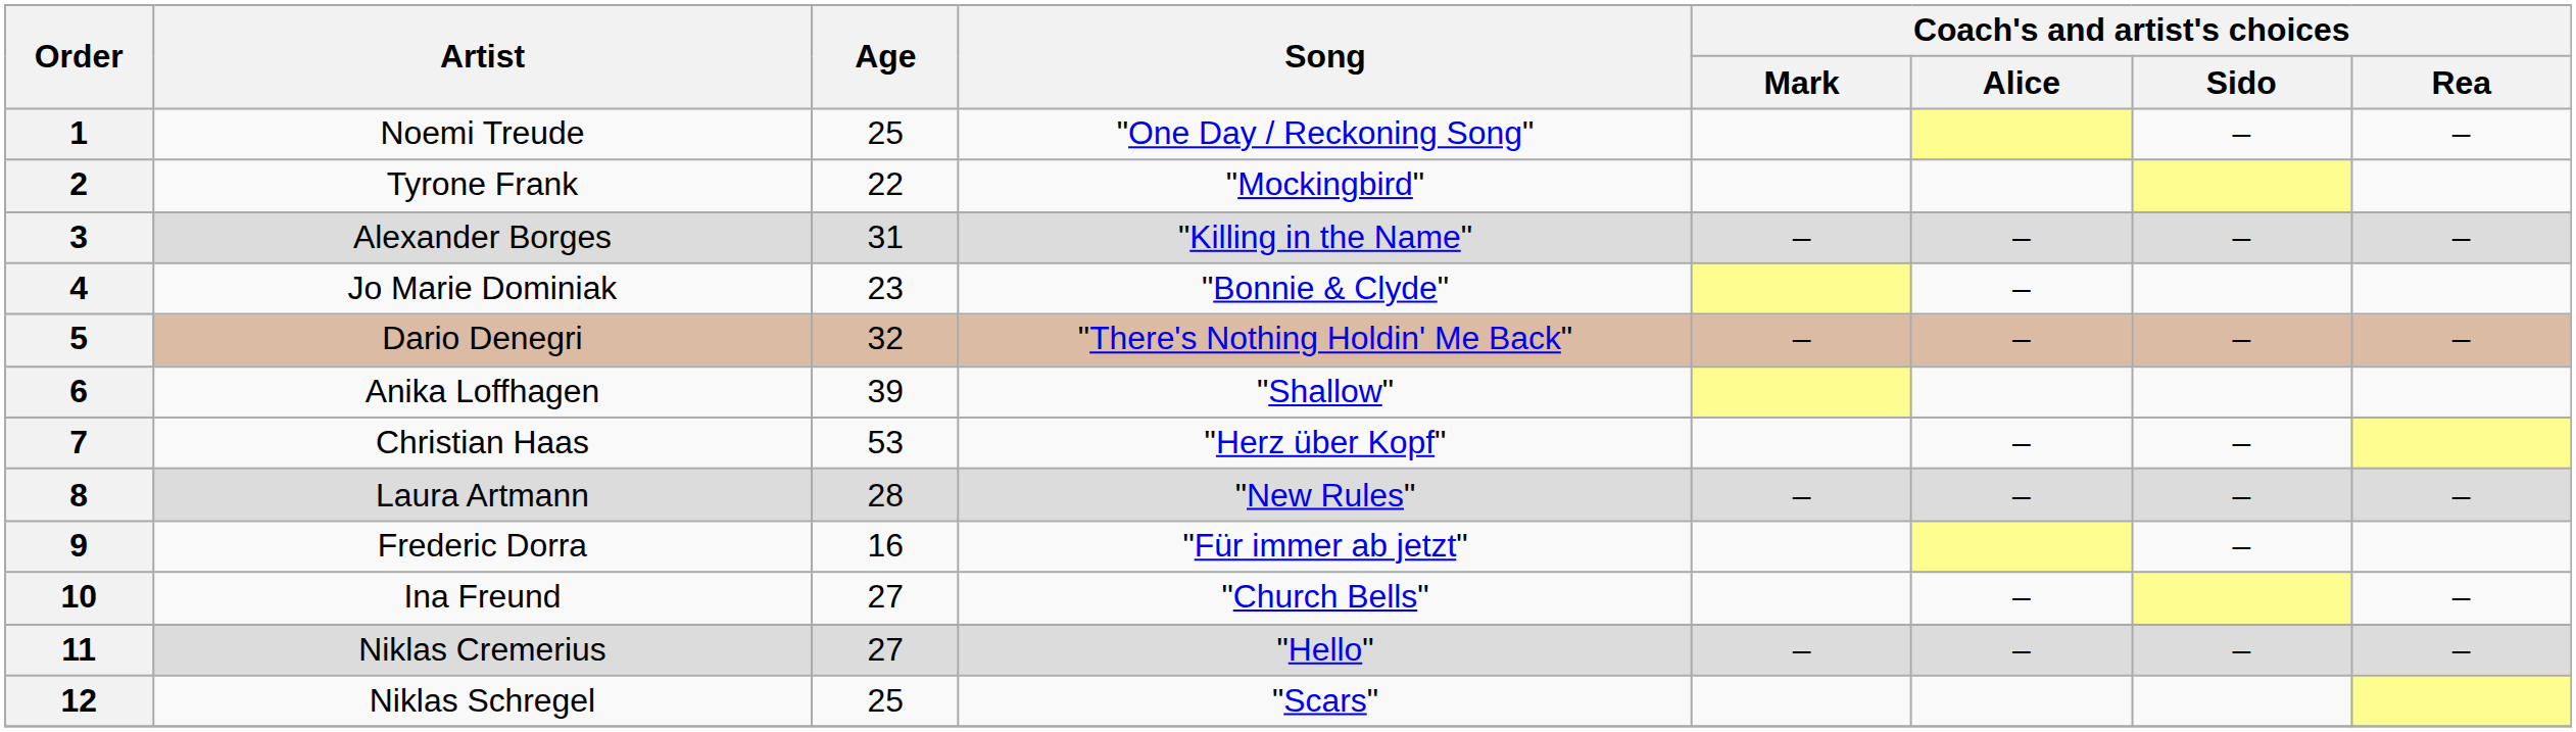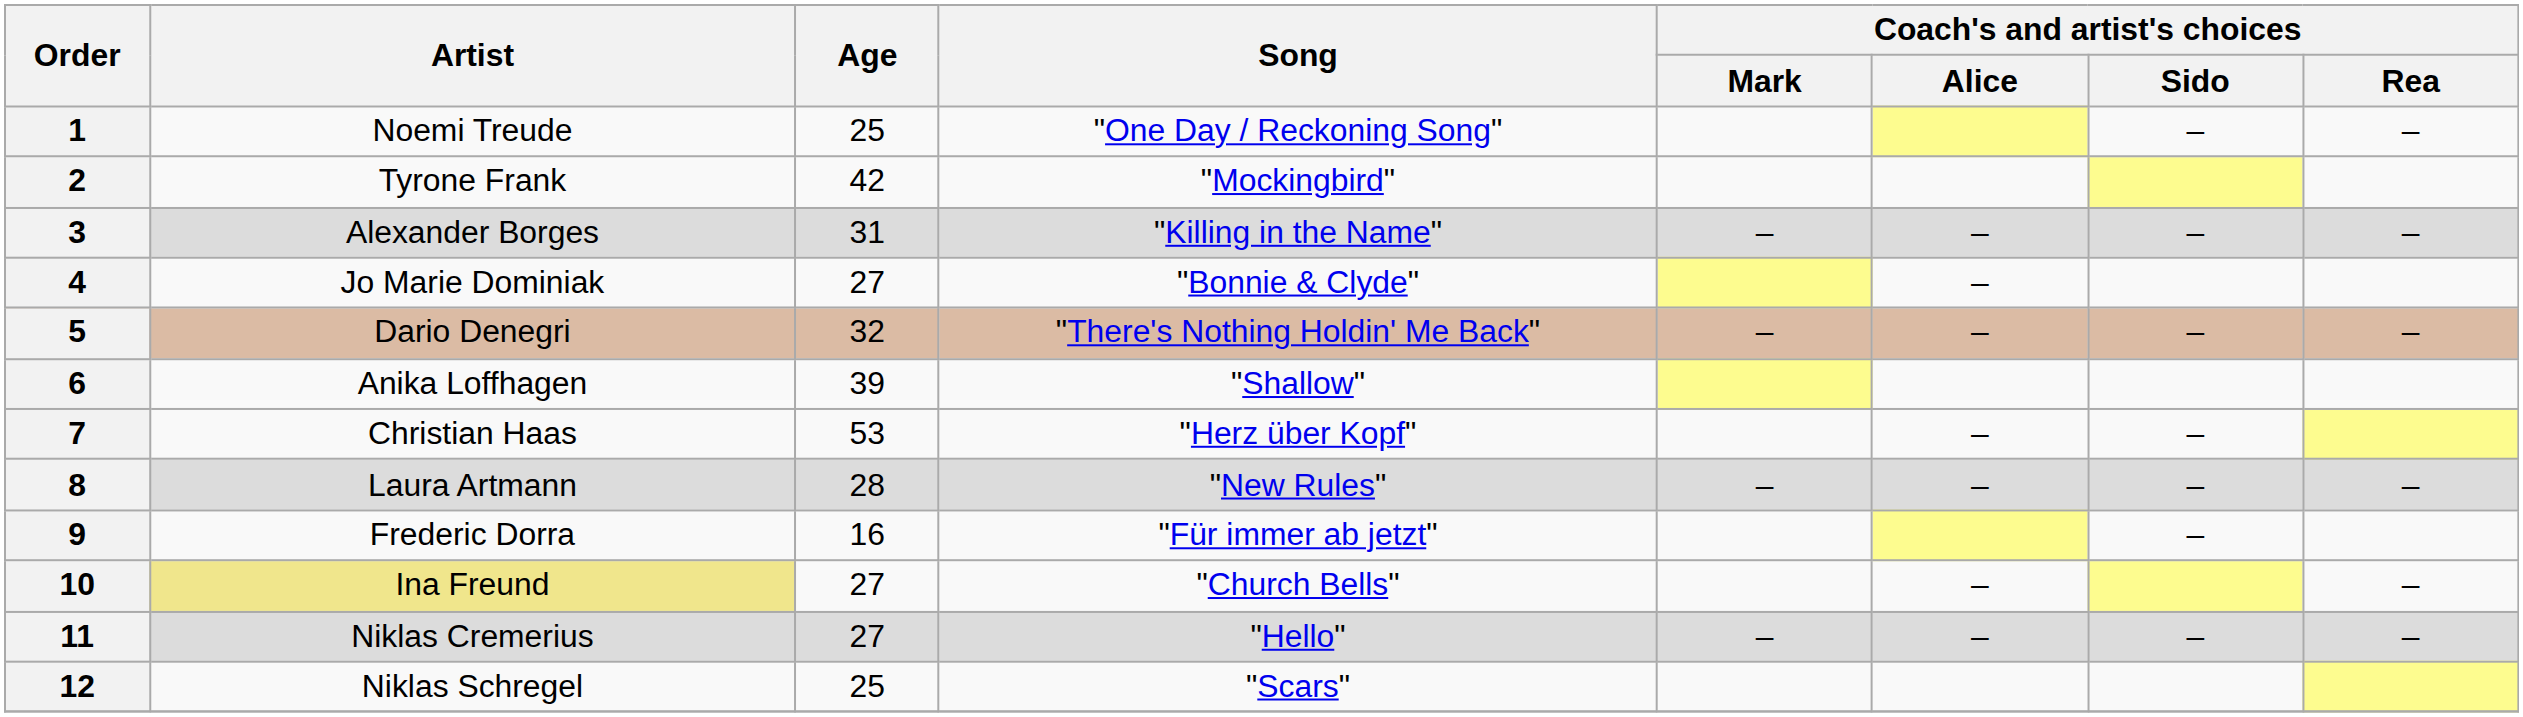 <table class="wikitable" style="text-align:center; width:100%;">
 <tr>
 <th scope="col" rowspan="2" style="width:04%;">Order</th>
 <th scope="col" rowspan="2" style="width:18%;">Artist</th>
 <th scope="col" rowspan="2" style="width:04%;">Age</th>
 <th scope="col" rowspan="2" style="width:20%;">Song</th>
 <th scope="col" colspan="4" style="width:24%;">Coach's and artist's choices</th>
 </tr>
 <tr>
 <th style="width:06%;">Mark</th>
 <th style="width:06%;">Alice</th>
 <th style="width:06%;">Sido</th>
 <th style="width:06%;">Rea</th>
 </tr>
 <tr>
 <th>1</th>
 <td>Noemi Treude</td>
 <td>25</td>
 <td>"<a href='#'>One Day / Reckoning Song</a>"</td>
 <td><strong></strong></td>
 <td style="background: #fdfc8f;"><strong></strong></td>
 <td>–</td>
 <td>–</td>
 </tr>
 <tr>
 <th>2</th>
 <td>Tyrone Frank</td>
-<td>22</td>
+<td>42</td>
 <td>"<a href='#'>Mockingbird</a>"</td>
 <td><strong></strong></td>
 <td><strong></strong></td>
 <td style="background: #fdfc8f;"><strong></strong></td>
 <td><strong></strong></td>
 </tr>
 <tr style="background: #dcdcdc;" |>
 <th>3</th>
 <td>Alexander Borges</td>
 <td>31</td>
 <td>"<a href='#'>Killing in the Name</a>"</td>
 <td>–</td>
 <td>–</td>
 <td>–</td>
 <td>–</td>
 </tr>
 <tr>
 <th>4</th>
 <td>Jo Marie Dominiak</td>
-<td>23</td>
+<td>27</td>
 <td>"<a href='#'>Bonnie & Clyde</a>"</td>
 <td style="background: #fdfc8f;"><strong></strong></td>
 <td>–</td>
 <td><strong></strong></td>
 <td><strong></strong></td>
 </tr>
 <tr style="background: #dbbba4;" |>
 <th>5</th>
 <td>Dario Denegri</td>
 <td>32</td>
 <td>"<a href='#'>There's Nothing Holdin' Me Back</a>"</td>
 <td>–</td>
 <td>–</td>
 <td>–</td>
 <td>–</td>
 </tr>
 <tr>
 <th>6</th>
 <td>Anika Loffhagen</td>
 <td>39</td>
 <td>"<a href='#'>Shallow</a>"</td>
 <td style="background: #fdfc8f;"><strong></strong></td>
 <td><strong></strong></td>
 <td><strong></strong></td>
 <td><strong></strong></td>
 </tr>
 <tr>
 <th>7</th>
 <td>Christian Haas</td>
 <td>53</td>
 <td>"<a href='#'>Herz über Kopf</a>"</td>
 <td><strong></strong></td>
 <td>–</td>
 <td>–</td>
 <td style="background: #fdfc8f;"><strong></strong></td>
 </tr>
 <tr style="background: #dcdcdc;" |>
 <th>8</th>
 <td>Laura Artmann</td>
 <td>28</td>
 <td>"<a href='#'>New Rules</a>"</td>
 <td>–</td>
 <td>–</td>
 <td>–</td>
 <td>–</td>
 </tr>
 <tr>
 <th>9</th>
 <td>Frederic Dorra</td>
 <td>16</td>
 <td>"<a href='#'>Für immer ab jetzt</a>"</td>
 <td><strong></strong></td>
 <td style="background: #fdfc8f;"><strong></strong></td>
 <td>–</td>
 <td><strong></strong></td>
 </tr>
 <tr>
 <th>10</th>
-<td>Ina Freund</td>
+<td style="background: khaki;">Ina Freund</td>
 <td>27</td>
 <td>"<a href='#'>Church Bells</a>"</td>
 <td><strong></strong></td>
 <td>–</td>
 <td style="background: #fdfc8f;"><strong></strong></td>
 <td>–</td>
 </tr>
 <tr style="background: #dcdcdc;" |>
 <th>11</th>
 <td>Niklas Cremerius</td>
 <td>27</td>
 <td>"<a href='#'>Hello</a>"</td>
 <td>–</td>
 <td>–</td>
 <td>–</td>
 <td>–</td>
 </tr>
 <tr>
 <th>12</th>
 <td>Niklas Schregel</td>
 <td>25</td>
 <td>"<a href='#'>Scars</a>"</td>
 <td><strong></strong></td>
 <td><strong></strong></td>
 <td><strong></strong></td>
 <td style="background: #fdfc8f;"><strong></strong></td>
 </tr>
 <tr>
 </tr>
 </table>
